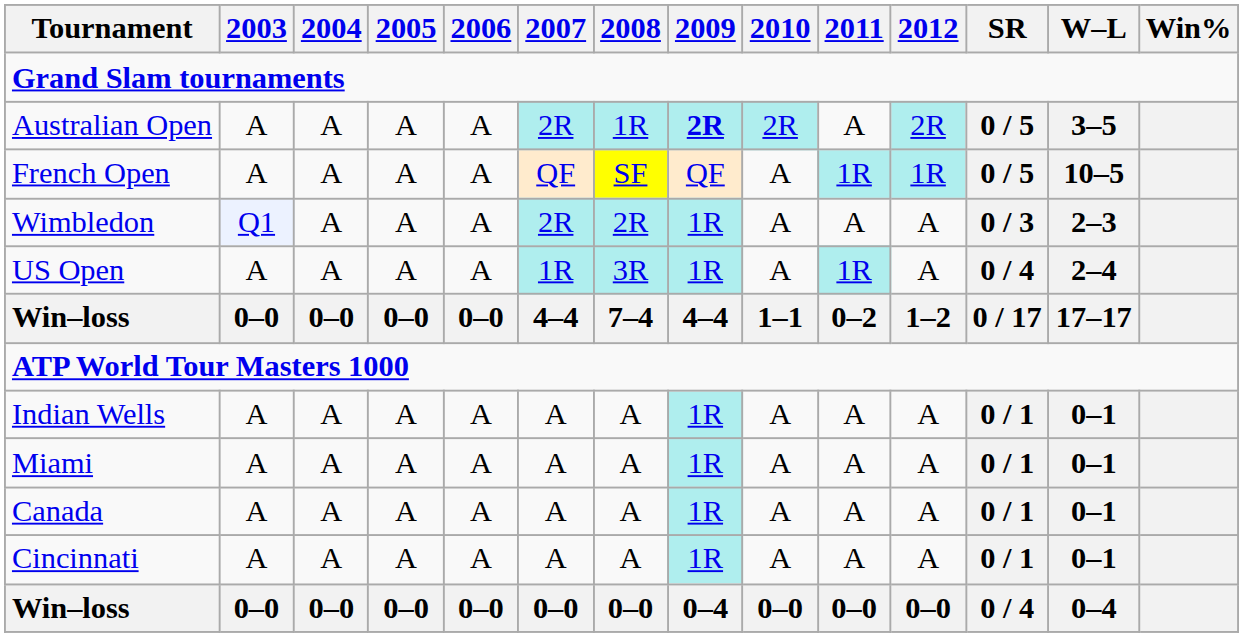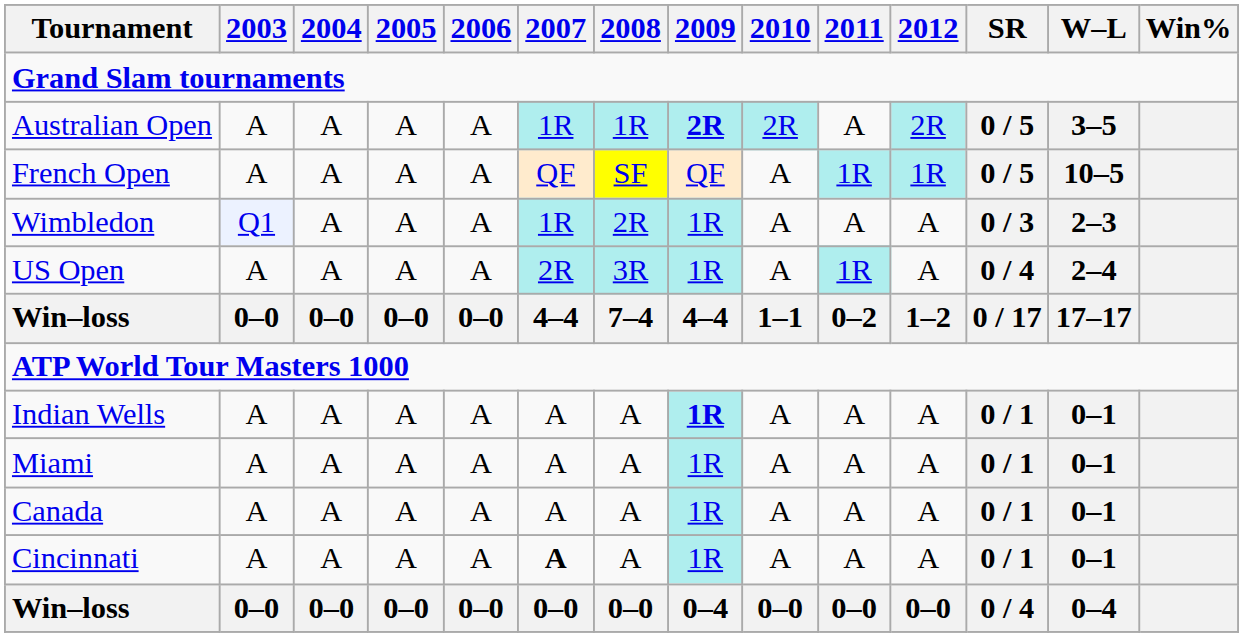 <table class=wikitable style=text-align:center>
 <tr>
 <th>Tournament</th>
 <th><a href='#'>2003</a></th>
 <th><a href='#'>2004</a></th>
 <th><a href='#'>2005</a></th>
 <th><a href='#'>2006</a></th>
 <th><a href='#'>2007</a></th>
 <th><a href='#'>2008</a></th>
 <th><a href='#'>2009</a></th>
 <th><a href='#'>2010</a></th>
 <th><a href='#'>2011</a></th>
 <th><a href='#'>2012</a></th>
 <th>SR</th>
 <th>W–L</th>
 <th>Win%</th>
 </tr>
 <tr>
 <td colspan=25 style=text-align:left><a href='#'><strong>Grand Slam tournaments</strong></a></td>
 </tr>
 <tr>
 <td align=left><a href='#'>Australian Open</a></td>
 <td>A</td>
 <td>A</td>
 <td>A</td>
 <td>A</td>
-<td bgcolor=afeeee><a href='#'>2R</a></td>
+<td bgcolor=afeeee><a href='#'>1R</a></td>
 <td bgcolor=afeeee><a href='#'>1R</a></td>
 <td bgcolor=afeeee><strong><a href='#'>2R</a></strong></td>
 <td bgcolor=afeeee><a href='#'>2R</a></td>
 <td>A</td>
 <td bgcolor=afeeee><a href='#'>2R</a></td>
 <th>0 / 5</th>
 <th>3–5</th>
 <th></th>
 </tr>
 <tr>
 <td align=left><a href='#'>French Open</a></td>
 <td>A</td>
 <td>A</td>
 <td>A</td>
 <td>A</td>
 <td bgcolor=ffebcd><a href='#'>QF</a></td>
 <td bgcolor=yellow><a href='#'>SF</a></td>
 <td bgcolor=ffebcd><a href='#'>QF</a></td>
 <td>A</td>
 <td bgcolor=afeeee><a href='#'>1R</a></td>
 <td bgcolor=afeeee><a href='#'>1R</a></td>
 <th>0 / 5</th>
 <th>10–5</th>
 <th></th>
 </tr>
 <tr>
 <td align=left><a href='#'>Wimbledon</a></td>
 <td bgcolor=ecf2ff><a href='#'>Q1</a></td>
 <td>A</td>
 <td>A</td>
 <td>A</td>
-<td bgcolor=afeeee><a href='#'>2R</a></td>
+<td bgcolor=afeeee><a href='#'>1R</a></td>
 <td bgcolor=afeeee><a href='#'>2R</a></td>
 <td bgcolor=afeeee><a href='#'>1R</a></td>
 <td>A</td>
 <td>A</td>
 <td>A</td>
 <th>0 / 3</th>
 <th>2–3</th>
 <th></th>
 </tr>
 <tr>
 <td align=left><a href='#'>US Open</a></td>
 <td>A</td>
 <td>A</td>
 <td>A</td>
 <td>A</td>
-<td bgcolor=afeeee><a href='#'>1R</a></td>
+<td bgcolor=afeeee><a href='#'>2R</a></td>
 <td bgcolor=afeeee><a href='#'>3R</a></td>
 <td bgcolor=afeeee><a href='#'>1R</a></td>
 <td>A</td>
 <td bgcolor=afeeee><a href='#'>1R</a></td>
 <td>A</td>
 <th>0 / 4</th>
 <th>2–4</th>
 <th></th>
 </tr>
 <tr>
 <th style=text-align:left>Win–loss</th>
 <th>0–0</th>
 <th>0–0</th>
 <th>0–0</th>
 <th>0–0</th>
 <th>4–4</th>
 <th>7–4</th>
 <th>4–4</th>
 <th>1–1</th>
 <th>0–2</th>
 <th>1–2</th>
 <th>0 / 17</th>
 <th>17–17</th>
 <th></th>
 </tr>
 <tr>
 <td colspan=18 align=left><strong><a href='#'>ATP World Tour Masters 1000</a></strong></td>
 </tr>
 <tr>
 <td align=left><a href='#'>Indian Wells</a></td>
 <td>A</td>
 <td>A</td>
 <td>A</td>
 <td>A</td>
 <td>A</td>
 <td>A</td>
-<td bgcolor=afeeee><a href='#'>1R</a></td>
+<td bgcolor=afeeee><strong><a href='#'>1R</a></strong></td>
 <td>A</td>
 <td>A</td>
 <td>A</td>
 <th>0 / 1</th>
 <th>0–1</th>
 <th></th>
 </tr>
 <tr>
 <td align=left><a href='#'>Miami</a></td>
 <td>A</td>
 <td>A</td>
 <td>A</td>
 <td>A</td>
 <td>A</td>
 <td>A</td>
 <td bgcolor=afeeee><a href='#'>1R</a></td>
 <td>A</td>
 <td>A</td>
 <td>A</td>
 <th>0 / 1</th>
 <th>0–1</th>
 <th></th>
 </tr>
 <tr>
 <td align=left><a href='#'>Canada</a></td>
 <td>A</td>
 <td>A</td>
 <td>A</td>
 <td>A</td>
 <td>A</td>
 <td>A</td>
 <td bgcolor=afeeee><a href='#'>1R</a></td>
 <td>A</td>
 <td>A</td>
 <td>A</td>
 <th>0 / 1</th>
 <th>0–1</th>
 <th></th>
 </tr>
 <tr>
 <td align=left><a href='#'>Cincinnati</a></td>
 <td>A</td>
 <td>A</td>
 <td>A</td>
 <td>A</td>
-<td>A</td>
+<td><strong>A</strong></td>
 <td>A</td>
 <td bgcolor=afeeee><a href='#'>1R</a></td>
 <td>A</td>
 <td>A</td>
 <td>A</td>
 <th>0 / 1</th>
 <th>0–1</th>
 <th></th>
 </tr>
 <tr>
 <th style=text-align:left>Win–loss</th>
 <th>0–0</th>
 <th>0–0</th>
 <th>0–0</th>
 <th>0–0</th>
 <th>0–0</th>
 <th>0–0</th>
 <th>0–4</th>
 <th>0–0</th>
 <th>0–0</th>
 <th>0–0</th>
 <th>0 / 4</th>
 <th>0–4</th>
 <th></th>
 </tr>
 </table>
